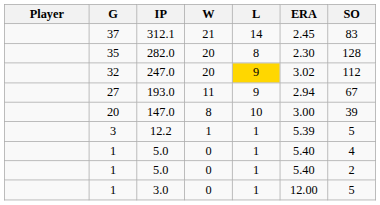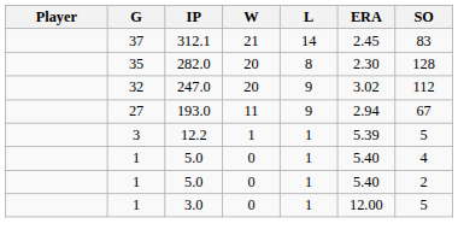 <table class="wikitable sortable">
 <tr>
 <th bgcolor="#DDDDFF" width="16%">Player</th>
 <th bgcolor="#DDDDFF" width="9%">G</th>
 <th bgcolor="#DDDDFF" width="9%">IP</th>
 <th bgcolor="#DDDDFF" width="9%">W</th>
 <th bgcolor="#DDDDFF" width="9%">L</th>
 <th bgcolor="#DDDDFF" width="9%">ERA</th>
 <th bgcolor="#DDDDFF" width="9%">SO</th>
 </tr>
 <tr align="center">
 <td></td>
 <td>37</td>
 <td>312.1</td>
 <td>21</td>
 <td>14</td>
 <td>2.45</td>
 <td>83</td>
 </tr>
 <tr align="center">
 <td></td>
 <td>35</td>
 <td>282.0</td>
 <td>20</td>
 <td>8</td>
 <td>2.30</td>
 <td>128</td>
 </tr>
 <tr align="center">
 <td></td>
 <td>32</td>
 <td>247.0</td>
 <td>20</td>
-<td style="background: gold;">9</td>
+<td>9</td>
 <td>3.02</td>
 <td>112</td>
 </tr>
 <tr align="center">
 <td></td>
 <td>27</td>
 <td>193.0</td>
 <td>11</td>
 <td>9</td>
 <td>2.94</td>
 <td>67</td>
-</tr>
-<tr align="center">
-<td></td>
-<td>20</td>
-<td>147.0</td>
-<td>8</td>
-<td>10</td>
-<td>3.00</td>
-<td>39</td>
 </tr>
 <tr align="center">
 <td></td>
 <td>3</td>
 <td>12.2</td>
 <td>1</td>
 <td>1</td>
 <td>5.39</td>
 <td>5</td>
 </tr>
 <tr align="center">
 <td></td>
 <td>1</td>
 <td>5.0</td>
 <td>0</td>
 <td>1</td>
 <td>5.40</td>
 <td>4</td>
 </tr>
 <tr align="center">
 <td></td>
 <td>1</td>
 <td>5.0</td>
 <td>0</td>
 <td>1</td>
 <td>5.40</td>
 <td>2</td>
 </tr>
 <tr align="center">
 <td></td>
 <td>1</td>
 <td>3.0</td>
 <td>0</td>
 <td>1</td>
 <td>12.00</td>
 <td>5</td>
 </tr>
 </table>
